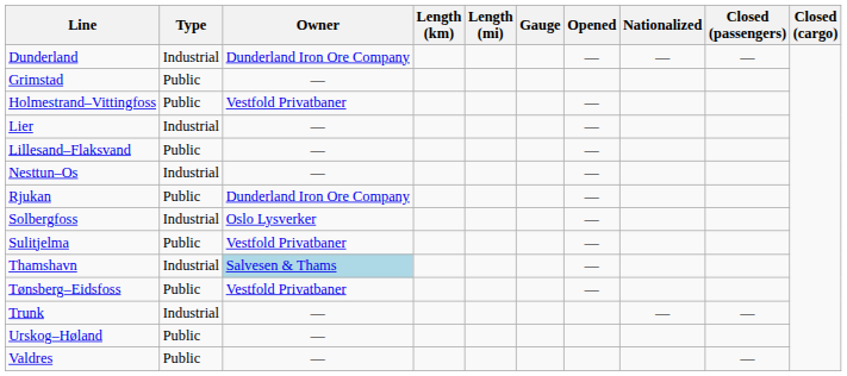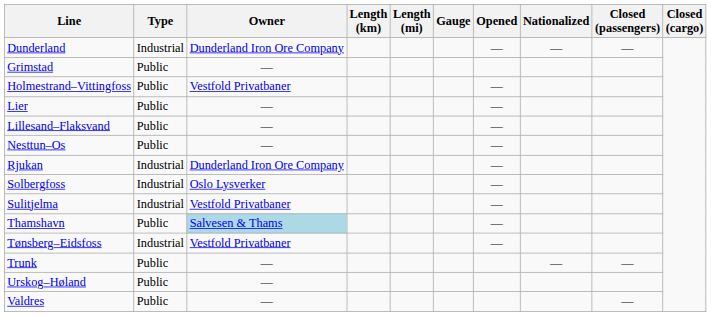 <table class="wikitable sortable">
 <tr>
 <th>Line</th>
 <th>Type</th>
 <th>Owner</th>
 <th>Length<br>(km)</th>
 <th>Length<br>(mi)</th>
 <th>Gauge</th>
 <th>Opened</th>
 <th>Nationalized</th>
 <th>Closed<br>(passengers)</th>
 <th>Closed<br>(cargo)</th>
 </tr>
 <tr>
 <td><a href='#'>Dunderland</a></td>
 <td>Industrial</td>
 <td><a href='#'>Dunderland Iron Ore Company</a></td>
 <td></td>
 <td></td>
 <td></td>
 <td align=center>—</td>
 <td align=center>—</td>
 <td align=center>—</td>
 </tr>
 <tr>
 <td><a href='#'>Grimstad</a></td>
 <td>Public</td>
 <td align=center>—</td>
 <td></td>
 <td></td>
 <td></td>
 <td></td>
 <td></td>
 <td></td>
 </tr>
 <tr>
 <td><a href='#'>Holmestrand–Vittingfoss</a></td>
 <td>Public</td>
 <td><a href='#'>Vestfold Privatbaner</a></td>
 <td></td>
 <td></td>
 <td></td>
 <td align=center>—</td>
 <td></td>
 <td></td>
 </tr>
 <tr>
 <td><a href='#'>Lier</a></td>
-<td>Industrial</td>
+<td>Public</td>
 <td align=center>—</td>
 <td></td>
 <td></td>
 <td></td>
 <td align=center>—</td>
 <td></td>
 <td></td>
 </tr>
 <tr>
 <td><a href='#'>Lillesand–Flaksvand</a></td>
 <td>Public</td>
 <td align=center>—</td>
 <td></td>
 <td></td>
 <td></td>
 <td align=center>—</td>
 <td></td>
 <td></td>
 </tr>
 <tr>
 <td><a href='#'>Nesttun–Os</a></td>
-<td>Industrial</td>
+<td>Public</td>
 <td align=center>—</td>
 <td></td>
 <td></td>
 <td></td>
 <td align=center>—</td>
 <td></td>
 <td></td>
 </tr>
 <tr>
 <td><a href='#'>Rjukan</a></td>
-<td>Public</td>
+<td>Industrial</td>
 <td><a href='#'>Dunderland Iron Ore Company</a></td>
 <td></td>
 <td></td>
 <td></td>
 <td align=center>—</td>
 <td></td>
 <td></td>
 </tr>
 <tr>
 <td><a href='#'>Solbergfoss</a></td>
 <td>Industrial</td>
 <td><a href='#'>Oslo Lysverker</a></td>
 <td></td>
 <td></td>
 <td></td>
 <td align=center>—</td>
 <td></td>
 <td></td>
 </tr>
 <tr>
 <td><a href='#'>Sulitjelma</a></td>
-<td>Public</td>
+<td>Industrial</td>
 <td><a href='#'>Vestfold Privatbaner</a></td>
 <td></td>
 <td></td>
 <td></td>
 <td align=center>—</td>
 <td></td>
 <td></td>
 </tr>
 <tr>
 <td><a href='#'>Thamshavn</a></td>
-<td>Industrial</td>
+<td>Public</td>
 <td style="background: lightblue;"><a href='#'>Salvesen & Thams</a></td>
 <td></td>
 <td></td>
 <td></td>
 <td align=center>—</td>
 <td></td>
 <td></td>
 </tr>
 <tr>
 <td><a href='#'>Tønsberg–Eidsfoss</a></td>
-<td>Public</td>
+<td>Industrial</td>
 <td><a href='#'>Vestfold Privatbaner</a></td>
 <td></td>
 <td></td>
 <td></td>
 <td align=center>—</td>
 <td></td>
 <td></td>
 </tr>
 <tr>
 <td><a href='#'>Trunk</a></td>
-<td>Industrial</td>
+<td>Public</td>
 <td align=center>—</td>
 <td></td>
 <td></td>
 <td></td>
 <td></td>
 <td align=center>—</td>
 <td align=center>—</td>
 </tr>
 <tr>
 <td><a href='#'>Urskog–Høland</a></td>
 <td>Public</td>
 <td align=center>—</td>
 <td></td>
 <td></td>
 <td></td>
 <td></td>
 <td></td>
 <td></td>
 </tr>
 <tr>
 <td><a href='#'>Valdres</a></td>
 <td>Public</td>
 <td align=center>—</td>
 <td></td>
 <td></td>
 <td></td>
 <td></td>
 <td></td>
 <td align=center>—</td>
 </tr>
 </table>
